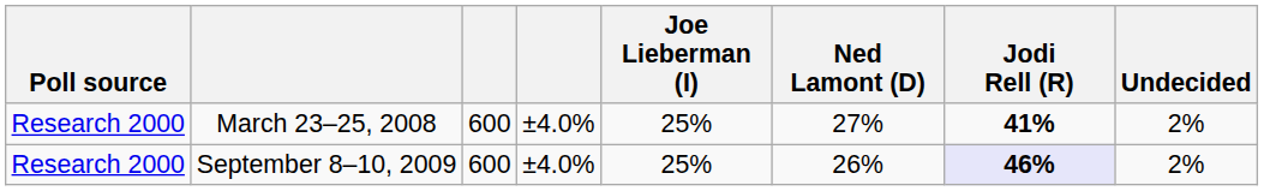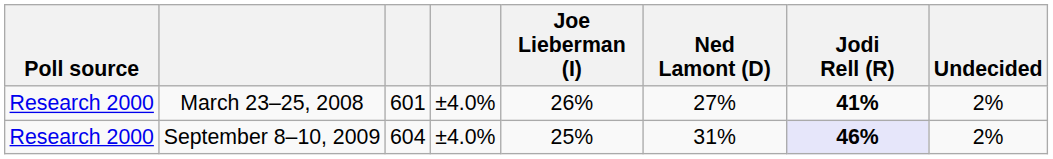 <table class="wikitable" style="text-align:center">
 <tr valign=bottom>
 <th>Poll source</th>
 <th></th>
 <th></th>
 <th></th>
 <th style="width:100px;">Joe<br>Lieberman (I)</th>
 <th style="width:100px;">Ned<br>Lamont (D)</th>
 <th style="width:100px;">Jodi<br>Rell (R)</th>
 <th>Undecided</th>
 </tr>
 <tr>
 <td align=left><a href='#'>Research 2000</a></td>
 <td>March 23–25, 2008</td>
-<td>600</td>
+<td>601</td>
 <td>±4.0%</td>
-<td>25%</td>
+<td>26%</td>
 <td>27%</td>
 <td><strong>41%</strong></td>
 <td>2%</td>
 </tr>
 <tr>
 <td align=left><a href='#'>Research 2000</a></td>
 <td>September 8–10, 2009</td>
-<td>600</td>
+<td>604</td>
 <td>±4.0%</td>
 <td>25%</td>
-<td>26%</td>
+<td>31%</td>
 <td style="background: lavender;"><strong>46%</strong></td>
 <td>2%</td>
 </tr>
 </table>
